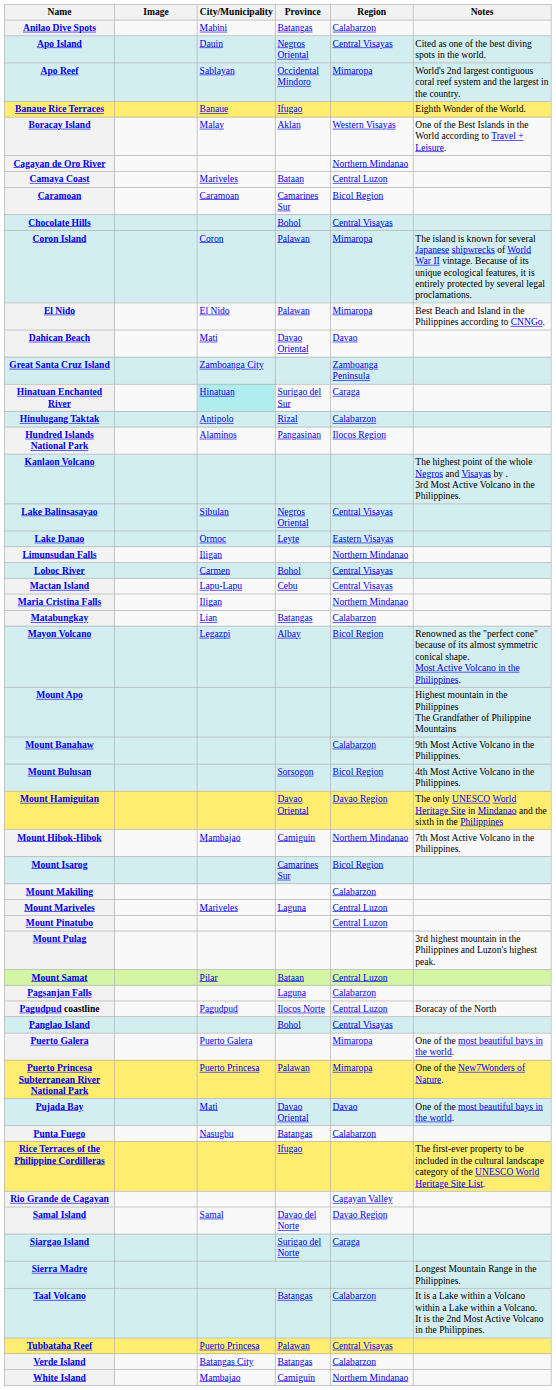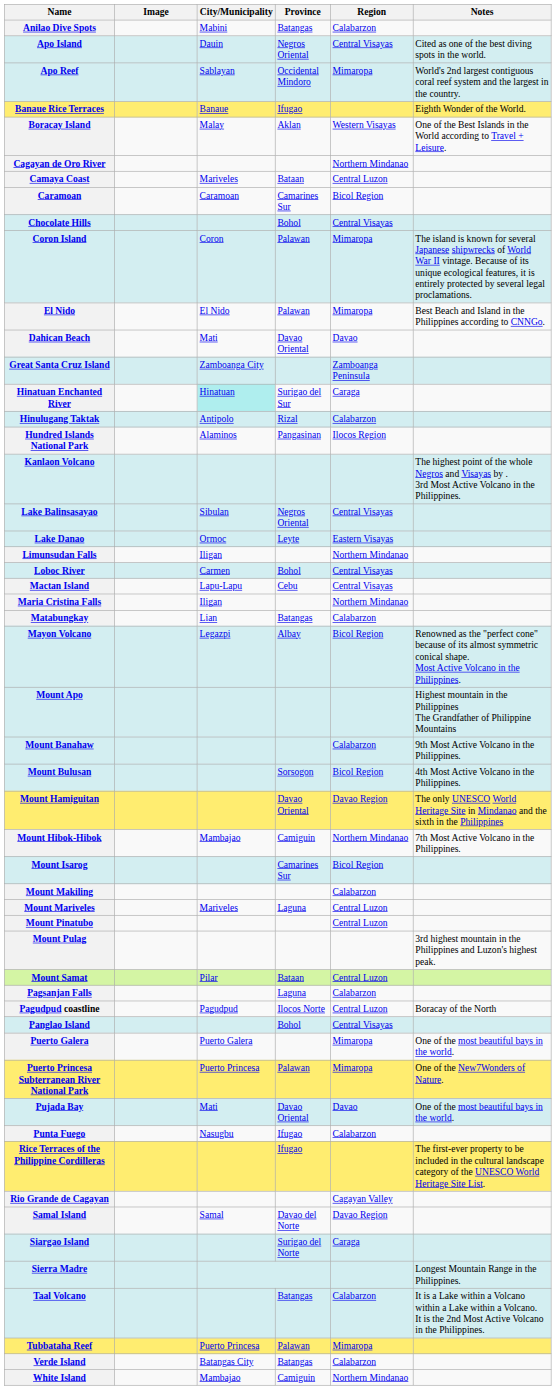 <table class="wikitable plainrowheaders" style="font-size:95%;">
 <tr style="vertical-align:top;">
 <th scope="col" width="20%">Name</th>
 <th scope="col" width="15%">Image</th>
 <th scope="col" width="10%">City/Municipality</th>
 <th scope="col" width="10%">Province</th>
 <th scope="col" width="15%">Region</th>
 <th scope="col" width="25%">Notes</th>
 </tr>
 <tr style="vertical-align:top;">
 <th scope="row"><a href='#'>Anilao Dive Spots</a></th>
 <td style="text-align:center;"></td>
 <td><a href='#'>Mabini</a></td>
 <td><a href='#'>Batangas</a></td>
 <td><a href='#'>Calabarzon</a></td>
 <td></td>
 </tr>
 <tr style="vertical-align:top;background-color:#D3EEF1;">
 <th scope="row" style="background-color:#D3EEF1;"><a href='#'>Apo Island</a></th>
 <td style="text-align:center;"></td>
 <td><a href='#'>Dauin</a></td>
 <td><a href='#'>Negros Oriental</a></td>
 <td><a href='#'>Central Visayas</a></td>
 <td>Cited as one of the best diving spots in the world.</td>
 </tr>
 <tr style="vertical-align:top;background-color:#D3EEF1;">
 <th scope="row" style="background-color:#D3EEF1;"><a href='#'>Apo Reef</a></th>
 <td style="text-align:center;"></td>
 <td><a href='#'>Sablayan</a></td>
 <td><a href='#'>Occidental Mindoro</a></td>
 <td><a href='#'>Mimaropa</a></td>
 <td>World's 2nd largest contiguous coral reef system and the largest in the country.</td>
 </tr>
 <tr style="vertical-align:top;background-color:#FFED70;">
 <th scope="row" style="background-color:#FFED70;"><a href='#'>Banaue Rice Terraces</a></th>
 <td style="text-align:center;"></td>
 <td><a href='#'>Banaue</a></td>
 <td><a href='#'>Ifugao</a></td>
 <td></td>
 <td>Eighth Wonder of the World.</td>
 </tr>
 <tr style="vertical-align:top;">
 <th scope="row"><a href='#'>Boracay Island</a></th>
 <td style="text-align:center;"></td>
 <td><a href='#'>Malay</a></td>
 <td><a href='#'>Aklan</a></td>
 <td><a href='#'>Western Visayas</a></td>
 <td>One of the Best Islands in the World according to <a href='#'>Travel + Leisure</a>.</td>
 </tr>
 <tr style="vertical-align:top;">
 <th scope="row"><a href='#'>Cagayan de Oro River</a></th>
 <td style="text-align:center;"></td>
 <td></td>
 <td></td>
 <td><a href='#'>Northern Mindanao</a></td>
 <td></td>
 </tr>
 <tr style="vertical-align:top;">
 <th scope="row"><a href='#'>Camaya Coast</a></th>
 <td style="text-align:center;"></td>
 <td><a href='#'>Mariveles</a></td>
 <td><a href='#'>Bataan</a></td>
 <td><a href='#'>Central Luzon</a></td>
 <td></td>
 </tr>
 <tr style="vertical-align:top;">
 <th scope="row"><a href='#'>Caramoan</a></th>
 <td style="text-align:center;"></td>
 <td><a href='#'>Caramoan</a></td>
 <td><a href='#'>Camarines Sur</a></td>
 <td><a href='#'>Bicol Region</a></td>
 <td></td>
 </tr>
 <tr style="vertical-align:top;background-color:#D3EEF1;">
 <th scope="row" style="background-color:#D3EEF1;"><a href='#'>Chocolate Hills</a></th>
 <td style="text-align:center;"></td>
 <td></td>
 <td><a href='#'>Bohol</a></td>
 <td><a href='#'>Central Visayas</a></td>
 <td></td>
 </tr>
 <tr style="vertical-align:top;background-color:#D3EEF1;">
 <th scope="row" style="background-color:#D3EEF1;"><a href='#'>Coron Island</a></th>
 <td style="text-align:center;"></td>
 <td><a href='#'>Coron</a></td>
 <td><a href='#'>Palawan</a></td>
 <td><a href='#'>Mimaropa</a></td>
 <td>The island is known for several <a href='#'>Japanese</a> <a href='#'>shipwrecks</a> of <a href='#'>World War II</a> vintage. Because of its unique ecological features, it is entirely protected by several legal proclamations.</td>
 </tr>
 <tr style="vertical-align:top;">
 <th scope="row"><a href='#'>El Nido</a></th>
 <td style="text-align:center;"></td>
 <td><a href='#'>El Nido</a></td>
 <td><a href='#'>Palawan</a></td>
 <td><a href='#'>Mimaropa</a></td>
 <td>Best Beach and Island in the Philippines according to <a href='#'>CNNGo</a>.</td>
 </tr>
 <tr style="vertical-align:top;">
 <th scope="row"><a href='#'>Dahican Beach</a></th>
 <td style="text-align:center;"></td>
 <td><a href='#'>Mati</a></td>
 <td><a href='#'>Davao Oriental</a></td>
 <td><a href='#'>Davao</a></td>
 <td></td>
 </tr>
 <tr style="vertical-align:top;background-color:#D3EEF1;">
 <th scope="row" style="background-color:#D3EEF1;"><a href='#'>Great Santa Cruz Island</a></th>
 <td style="text-align:center;"></td>
 <td><a href='#'>Zamboanga City</a></td>
 <td></td>
 <td><a href='#'>Zamboanga Peninsula</a></td>
 <td></td>
 </tr>
 <tr style="vertical-align:top;">
 <th scope="row"><a href='#'>Hinatuan Enchanted River</a></th>
 <td style="text-align:center;"></td>
 <td style="background: paleturquoise;"><a href='#'>Hinatuan</a></td>
 <td><a href='#'>Surigao del Sur</a></td>
 <td><a href='#'>Caraga</a></td>
 <td></td>
 </tr>
 <tr style="vertical-align:top;background-color:#D3EEF1;">
 <th scope="row" style="background-color:#D3EEF1;"><a href='#'>Hinulugang Taktak</a></th>
 <td style="text-align:center;"></td>
 <td><a href='#'>Antipolo</a></td>
 <td><a href='#'>Rizal</a></td>
 <td><a href='#'>Calabarzon</a></td>
 <td></td>
 </tr>
 <tr style="vertical-align:top;">
 <th scope="row"><a href='#'>Hundred Islands National Park</a></th>
 <td style="text-align:center;"></td>
 <td><a href='#'>Alaminos</a></td>
 <td><a href='#'>Pangasinan</a></td>
 <td><a href='#'>Ilocos Region</a></td>
 <td></td>
 </tr>
 <tr style="vertical-align:top;background-color:#D3EEF1;">
 <th scope="row" style="background-color:#D3EEF1;"><a href='#'>Kanlaon Volcano</a></th>
 <td style="text-align:center;"></td>
 <td></td>
 <td></td>
 <td></td>
 <td>The highest point of the whole <a href='#'>Negros</a> and <a href='#'>Visayas</a> by .<br>3rd Most Active Volcano in the Philippines.</td>
 </tr>
 <tr style="vertical-align:top;background-color:#D3EEF1;">
 <th scope="row" style="background-color:#D3EEF1;"><a href='#'>Lake Balinsasayao</a></th>
 <td style="text-align:center;"></td>
 <td><a href='#'>Sibulan</a></td>
 <td><a href='#'>Negros Oriental</a></td>
 <td><a href='#'>Central Visayas</a></td>
 <td></td>
 </tr>
 <tr style="vertical-align:top;background-color:#D3EEF1;">
 <th scope="row" style="background-color:#D3EEF1;"><a href='#'>Lake Danao</a></th>
 <td style="text-align:center;"></td>
 <td><a href='#'>Ormoc</a></td>
 <td><a href='#'>Leyte</a></td>
 <td><a href='#'>Eastern Visayas</a></td>
 <td></td>
 </tr>
 <tr style="vertical-align:top;">
 <th scope="row"><a href='#'>Limunsudan Falls</a></th>
 <td style="text-align:center;"></td>
 <td><a href='#'>Iligan</a></td>
 <td></td>
 <td><a href='#'>Northern Mindanao</a></td>
 <td></td>
 </tr>
 <tr style="vertical-align:top;background-color:#D3EEF1;">
 <th scope="row" style="background-color:#D3EEF1;"><a href='#'>Loboc River</a></th>
 <td style="text-align:center;"></td>
 <td><a href='#'>Carmen</a></td>
 <td><a href='#'>Bohol</a></td>
 <td><a href='#'>Central Visayas</a></td>
 <td></td>
 </tr>
 <tr style="vertical-align:top;">
 <th scope="row"><a href='#'>Mactan Island</a></th>
 <td style="text-align:center;"></td>
 <td><a href='#'>Lapu-Lapu</a></td>
 <td><a href='#'>Cebu</a></td>
 <td><a href='#'>Central Visayas</a></td>
 <td></td>
 </tr>
 <tr style="vertical-align:top;">
 <th scope="row"><a href='#'>Maria Cristina Falls</a></th>
 <td style="text-align:center;"></td>
 <td><a href='#'>Iligan</a></td>
 <td></td>
 <td><a href='#'>Northern Mindanao</a></td>
 <td></td>
 </tr>
 <tr style="vertical-align:top;">
 <th scope="row"><a href='#'>Matabungkay</a></th>
 <td style="text-align:center;"></td>
 <td><a href='#'>Lian</a></td>
 <td><a href='#'>Batangas</a></td>
 <td><a href='#'>Calabarzon</a></td>
 <td></td>
 </tr>
 <tr style="vertical-align:top;background-color:#D3EEF1;">
 <th scope="row" style="background-color:#D3EEF1;"><a href='#'>Mayon Volcano</a></th>
 <td style="text-align:center;"></td>
 <td><a href='#'>Legazpi</a></td>
 <td><a href='#'>Albay</a></td>
 <td><a href='#'>Bicol Region</a></td>
 <td>Renowned as the "perfect cone" because of its almost symmetric conical shape.<br><a href='#'>Most Active Volcano in the Philippines</a>.</td>
 </tr>
 <tr style="vertical-align:top;background-color:#D3EEF1;">
 <th scope="row" style="background-color:#D3EEF1;"><a href='#'>Mount Apo</a></th>
 <td style="text-align:center;"></td>
 <td></td>
 <td></td>
 <td></td>
 <td>Highest mountain in the Philippines<br>The Grandfather of Philippine Mountains</td>
 </tr>
 <tr style="vertical-align:top;background-color:#D3EEF1;">
 <th scope="row" style="background-color:#D3EEF1;"><a href='#'>Mount Banahaw</a></th>
 <td style="text-align:center;"></td>
 <td></td>
 <td></td>
 <td><a href='#'>Calabarzon</a></td>
 <td>9th Most Active Volcano in the Philippines.</td>
 </tr>
 <tr style="vertical-align:top;background-color:#D3EEF1;">
 <th scope="row" style="background-color:#D3EEF1;"><a href='#'>Mount Bulusan</a></th>
 <td style="text-align:center;"></td>
 <td></td>
 <td><a href='#'>Sorsogon</a></td>
 <td><a href='#'>Bicol Region</a></td>
 <td>4th Most Active Volcano in the Philippines.</td>
 </tr>
 <tr style="vertical-align:top;background-color:#FFED70;">
 <th scope="row" style="background-color:#FFED70;"><a href='#'>Mount Hamiguitan</a></th>
 <td style="text-align:center;"></td>
 <td></td>
 <td><a href='#'>Davao Oriental</a></td>
 <td><a href='#'>Davao Region</a></td>
 <td>The only <a href='#'>UNESCO</a> <a href='#'>World Heritage Site</a> in <a href='#'>Mindanao</a> and the sixth in the <a href='#'>Philippines</a></td>
 </tr>
 <tr style="vertical-align:top;">
 <th scope="row"><a href='#'>Mount Hibok-Hibok</a></th>
 <td style="text-align:center;"></td>
 <td><a href='#'>Mambajao</a></td>
 <td><a href='#'>Camiguin</a></td>
 <td><a href='#'>Northern Mindanao</a></td>
 <td>7th Most Active Volcano in the Philippines.</td>
 </tr>
 <tr style="vertical-align:top;background-color:#D3EEF1;">
 <th scope="row" style="background-color:#D3EEF1;"><a href='#'>Mount Isarog</a></th>
 <td style="text-align:center;"></td>
 <td></td>
 <td><a href='#'>Camarines Sur</a></td>
 <td><a href='#'>Bicol Region</a></td>
 <td></td>
 </tr>
 <tr style="vertical-align:top;">
 <th scope="row"><a href='#'>Mount Makiling</a></th>
 <td style="text-align:center;"></td>
 <td></td>
 <td></td>
 <td><a href='#'>Calabarzon</a></td>
 <td></td>
 </tr>
 <tr style="vertical-align:top;">
 <th scope="row"><a href='#'>Mount Mariveles</a></th>
 <td style="text-align:center;"></td>
 <td><a href='#'>Mariveles</a></td>
 <td><a href='#'>Laguna</a></td>
 <td><a href='#'>Central Luzon</a></td>
 <td></td>
 </tr>
 <tr style="vertical-align:top;">
 <th scope="row"><a href='#'>Mount Pinatubo</a></th>
 <td style="text-align:center;"></td>
 <td></td>
 <td></td>
 <td><a href='#'>Central Luzon</a></td>
 <td></td>
 </tr>
 <tr style="vertical-align:top;">
 <th scope="row"><a href='#'>Mount Pulag</a></th>
 <td style="text-align:center;"></td>
 <td></td>
 <td></td>
 <td></td>
 <td>3rd highest mountain in the Philippines and Luzon's highest peak.</td>
 </tr>
 <tr style="vertical-align:top;background-color:#D4F5A4;">
 <th scope="row" style="background-color:#D4F5A4;"><a href='#'>Mount Samat</a></th>
 <td style="text-align:center;"></td>
 <td><a href='#'>Pilar</a></td>
 <td><a href='#'>Bataan</a></td>
 <td><a href='#'>Central Luzon</a></td>
 <td></td>
 </tr>
 <tr style="vertical-align:top;">
 <th scope="row"><a href='#'>Pagsanjan Falls</a></th>
 <td style="text-align:center;"></td>
 <td></td>
 <td><a href='#'>Laguna</a></td>
 <td><a href='#'>Calabarzon</a></td>
 <td></td>
 </tr>
 <tr style="vertical-align:top;">
 <th scope="row"><a href='#'>Pagudpud</a> coastline</th>
 <td style="text-align:center;"></td>
 <td><a href='#'>Pagudpud</a></td>
 <td><a href='#'>Ilocos Norte</a></td>
 <td><a href='#'>Central Luzon</a></td>
 <td>Boracay of the North</td>
 </tr>
 <tr style="vertical-align:top;background-color:#D3EEF1;">
 <th scope="row" style="background-color:#D3EEF1;"><a href='#'>Panglao Island</a></th>
 <td style="text-align:center;"></td>
 <td></td>
 <td><a href='#'>Bohol</a></td>
 <td><a href='#'>Central Visayas</a></td>
 <td></td>
 </tr>
 <tr style="vertical-align:top;">
 <th scope="row"><a href='#'>Puerto Galera</a></th>
 <td style="text-align:center;"></td>
 <td><a href='#'>Puerto Galera</a></td>
 <td></td>
 <td><a href='#'>Mimaropa</a></td>
 <td>One of the <a href='#'>most beautiful bays in the world</a>.</td>
 </tr>
 <tr style="vertical-align:top;background-color:#FFED70;">
 <th scope="row" style="background-color:#FFED70;"><a href='#'>Puerto Princesa Subterranean River National Park</a></th>
 <td style="text-align:center;"></td>
 <td><a href='#'>Puerto Princesa</a></td>
 <td><a href='#'>Palawan</a></td>
 <td><a href='#'>Mimaropa</a></td>
 <td>One of the <a href='#'>New7Wonders of Nature</a>.</td>
 </tr>
 <tr style="vertical-align:top;background-color:#D3EEF1;">
 <th scope="row" style="background-color:#D3EEF1;"><a href='#'>Pujada Bay</a></th>
 <td style="text-align:center;"></td>
 <td><a href='#'>Mati</a></td>
 <td><a href='#'>Davao Oriental</a></td>
 <td><a href='#'>Davao</a></td>
 <td>One of the <a href='#'>most beautiful bays in the world</a>.</td>
 </tr>
 <tr style="vertical-align:top;">
 <th scope="row"><a href='#'>Punta Fuego</a></th>
 <td style="text-align:center;"></td>
 <td><a href='#'>Nasugbu</a></td>
-<td><a href='#'>Batangas</a></td>
+<td><a href='#'>Ifugao</a></td>
 <td><a href='#'>Calabarzon</a></td>
 <td></td>
 </tr>
 <tr style="vertical-align:top;background-color:#FFED70;">
 <th scope="row" style="background-color:#FFED70;"><a href='#'>Rice Terraces of the Philippine Cordilleras</a></th>
 <td style="text-align:center;"></td>
 <td></td>
 <td><a href='#'>Ifugao</a></td>
 <td></td>
 <td>The first-ever property to be included in the cultural landscape category of the <a href='#'>UNESCO World Heritage Site List</a>.</td>
 </tr>
 <tr style="vertical-align:top;">
 <th scope="row"><a href='#'>Rio Grande de Cagayan</a></th>
 <td style="text-align:center;"></td>
 <td></td>
 <td></td>
 <td><a href='#'>Cagayan Valley</a></td>
 <td></td>
 </tr>
 <tr style="vertical-align:top;">
 <th scope="row"><a href='#'>Samal Island</a></th>
 <td style="text-align:center;"></td>
 <td><a href='#'>Samal</a></td>
 <td><a href='#'>Davao del Norte</a></td>
 <td><a href='#'>Davao Region</a></td>
 <td></td>
 </tr>
 <tr style="vertical-align:top;background-color:#D3EEF1;">
 <th scope="row" style="background-color:#D3EEF1;"><a href='#'>Siargao Island</a></th>
 <td style="text-align:center;"></td>
 <td></td>
 <td><a href='#'>Surigao del Norte</a></td>
 <td><a href='#'>Caraga</a></td>
 <td></td>
 </tr>
 <tr style="vertical-align:top;background-color:#D3EEF1;">
 <th scope="row" style="background-color:#D3EEF1;"><a href='#'>Sierra Madre</a></th>
 <td style="text-align:center;"></td>
 <td colspan=2></td>
 <td></td>
 <td>Longest Mountain Range in the Philippines.</td>
 </tr>
 <tr style="vertical-align:top;background-color:#D3EEF1;">
 <th scope="row" style="background-color:#D3EEF1;"><a href='#'>Taal Volcano</a></th>
 <td style="text-align:center;"></td>
 <td></td>
 <td><a href='#'>Batangas</a></td>
 <td><a href='#'>Calabarzon</a></td>
 <td>It is a Lake within a Volcano within a Lake within a Volcano.<br>It is the 2nd Most Active Volcano in the Philippines.</td>
 </tr>
 <tr style="vertical-align:top;background-color:#FFED70;">
 <th scope="row" style="background-color:#FFED70;"><a href='#'>Tubbataha Reef</a></th>
 <td style="text-align:center;"></td>
 <td><a href='#'>Puerto Princesa</a></td>
 <td><a href='#'>Palawan</a></td>
-<td><a href='#'>Central Visayas</a></td>
+<td><a href='#'>Mimaropa</a></td>
 <td></td>
 </tr>
 <tr style="vertical-align:top;">
 <th scope="row"><a href='#'>Verde Island</a></th>
 <td style="text-align:center;"></td>
 <td><a href='#'>Batangas City</a></td>
 <td><a href='#'>Batangas</a></td>
 <td><a href='#'>Calabarzon</a></td>
 <td></td>
 </tr>
 <tr style="vertical-align:top;">
 <th scope="row"><a href='#'>White Island</a></th>
 <td style="text-align:center;"></td>
 <td><a href='#'>Mambajao</a></td>
 <td><a href='#'>Camiguin</a></td>
 <td><a href='#'>Northern Mindanao</a></td>
 <td></td>
 </tr>
 </table>
